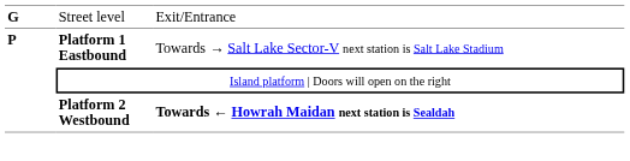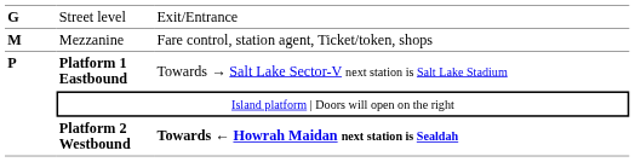 <table border="0" cellspacing="0" cellpadding="3">
 <tr>
 <td width="50" valign="top" style="border-top:solid 1px gray;border-bottom:solid 1px gray;"><strong>G</strong></td>
 <td width="100" valign="top" style="border-top:solid 1px gray;border-bottom:solid 1px gray;">Street level</td>
 <td width="390" valign="top" style="border-top:solid 1px gray;border-bottom:solid 1px gray;">Exit/Entrance</td>
+</tr>
+<tr>
+<td style="border-bottom:solid 1px gray;"><strong>M</strong></td>
+<td style="border-bottom:solid 1px gray;">Mezzanine</td>
+<td style="border-bottom:solid 1px gray;">Fare control, station agent, Ticket/token, shops</td>
 </tr>
 <tr>
 <td style="border-bottom:solid 1px gray;" width=50 rowspan=3 valign=top><strong>P</strong></td>
 <td style="border-bottom:solid 1px white;" width=100><span><strong>Platform 1</strong><br><strong>Eastbound</strong></span></td>
 <td style="border-bottom:solid 1px white;" width=510>Towards → <a href='#'>Salt Lake Sector-V</a> <small>next station is <a href='#'>Salt Lake Stadium</a></small></td>
 </tr>
 <tr>
 <td style="border-top:solid 2px black;border-right:solid 2px black;border-left:solid 2px black;border-bottom:solid 2px black;text-align:center;" colspan=2><small><a href='#'>Island platform</a> | Doors will open on the right </small></td>
 </tr>
 <tr>
 <td style="border-bottom:solid 1px gray;" width=100><span><strong>Platform 2</strong><br><strong>Westbound</strong></span></td>
 <td style="border-bottom:solid 1px gray;" width="510"><strong>Towards ← <a href='#'>Howrah Maidan</a> <small>next station is <a href='#'>Sealdah</a></small></strong></td>
 </tr>
 </table>
